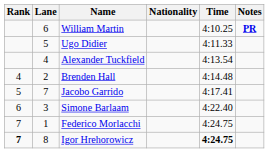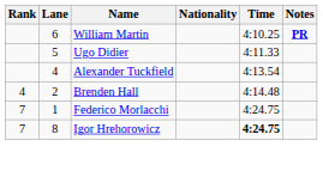 <table class="wikitable sortable" style="text-align:center">
 <tr>
 <th>Rank</th>
 <th>Lane</th>
 <th>Name</th>
 <th>Nationality</th>
 <th>Time</th>
 <th>Notes</th>
 </tr>
 <tr>
 <td></td>
 <td>6</td>
 <td align="left"><a href='#'>William Martin</a></td>
 <td align="left"></td>
 <td>4:10.25</td>
 <td><strong><a href='#'>PR</a></strong></td>
 </tr>
 <tr>
 <td></td>
 <td>5</td>
 <td align="left"><a href='#'>Ugo Didier</a></td>
 <td align="left"></td>
 <td>4:11.33</td>
 <td></td>
 </tr>
 <tr>
 <td></td>
 <td>4</td>
 <td align="left"><a href='#'>Alexander Tuckfield</a></td>
 <td align="left"></td>
 <td>4:13.54</td>
 <td></td>
 </tr>
 <tr>
 <td>4</td>
 <td>2</td>
 <td align="left"><a href='#'>Brenden Hall</a></td>
 <td align="left"></td>
 <td>4:14.48</td>
 <td></td>
 </tr>
 <tr>
-<td>5</td>
-<td>7</td>
-<td align="left"><a href='#'>Jacobo Garrido</a></td>
-<td align="left"></td>
-<td>4:17.41</td>
-<td></td>
-</tr>
-<tr>
-<td>6</td>
-<td>3</td>
-<td align="left"><a href='#'>Simone Barlaam</a></td>
-<td align="left"></td>
-<td>4:22.40</td>
-<td></td>
-</tr>
-<tr>
 <td>7</td>
 <td>1</td>
 <td align="left"><a href='#'>Federico Morlacchi</a></td>
 <td align="left"></td>
 <td>4:24.75</td>
 <td></td>
 </tr>
 <tr>
-<td><strong>7</strong></td>
+<td>7</td>
 <td>8</td>
 <td align="left"><a href='#'>Igor Hrehorowicz</a></td>
 <td align="left"></td>
 <td><strong>4:24.75</strong></td>
 <td></td>
 </tr>
 </table>
